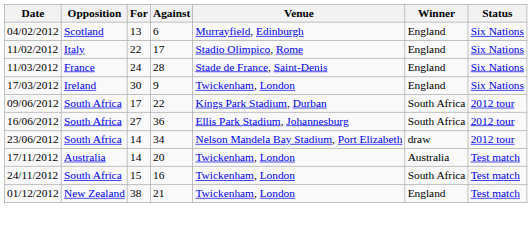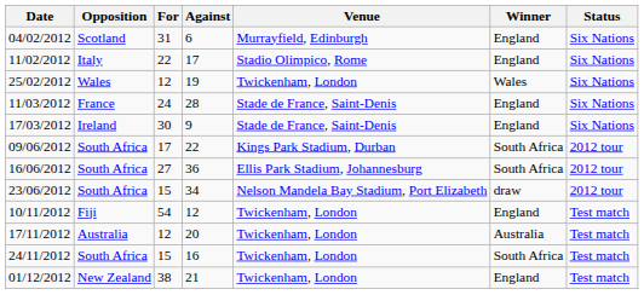 <table class="wikitable sortable">
 <tr>
 <th>Date</th>
 <th>Opposition</th>
 <th>For</th>
 <th>Against</th>
 <th>Venue</th>
 <th>Winner</th>
 <th>Status</th>
 </tr>
 <tr>
 <td>04/02/2012</td>
 <td><a href='#'>Scotland</a></td>
-<td>13</td>
+<td>31</td>
 <td>6</td>
 <td><a href='#'>Murrayfield</a>, <a href='#'>Edinburgh</a></td>
 <td>England</td>
 <td><a href='#'>Six Nations</a></td>
 </tr>
 <tr>
 <td>11/02/2012</td>
 <td><a href='#'>Italy</a></td>
 <td>22</td>
 <td>17</td>
 <td><a href='#'>Stadio Olimpico</a>, <a href='#'>Rome</a></td>
 <td>England</td>
+<td><a href='#'>Six Nations</a></td>
+</tr>
+<tr>
+<td>25/02/2012</td>
+<td><a href='#'>Wales</a></td>
+<td>12</td>
+<td>19</td>
+<td><a href='#'>Twickenham</a>, <a href='#'>London</a></td>
+<td>Wales</td>
 <td><a href='#'>Six Nations</a></td>
 </tr>
 <tr>
 <td>11/03/2012</td>
 <td><a href='#'>France</a></td>
 <td>24</td>
 <td>28</td>
 <td><a href='#'>Stade de France</a>, <a href='#'>Saint-Denis</a></td>
 <td>England</td>
 <td><a href='#'>Six Nations</a></td>
 </tr>
 <tr>
 <td>17/03/2012</td>
 <td><a href='#'>Ireland</a></td>
 <td>30</td>
 <td>9</td>
-<td><a href='#'>Twickenham</a>, <a href='#'>London</a></td>
+<td><a href='#'>Stade de France</a>, <a href='#'>Saint-Denis</a></td>
 <td>England</td>
 <td><a href='#'>Six Nations</a></td>
 </tr>
 <tr>
 <td>09/06/2012</td>
 <td><a href='#'>South Africa</a></td>
 <td>17</td>
 <td>22</td>
 <td><a href='#'>Kings Park Stadium</a>, <a href='#'>Durban</a></td>
 <td>South Africa</td>
 <td><a href='#'>2012 tour</a></td>
 </tr>
 <tr>
 <td>16/06/2012</td>
 <td><a href='#'>South Africa</a></td>
 <td>27</td>
 <td>36</td>
 <td><a href='#'>Ellis Park Stadium</a>, <a href='#'>Johannesburg</a></td>
 <td>South Africa</td>
 <td><a href='#'>2012 tour</a></td>
 </tr>
 <tr>
 <td>23/06/2012</td>
 <td><a href='#'>South Africa</a></td>
-<td>14</td>
+<td>15</td>
 <td>34</td>
 <td><a href='#'>Nelson Mandela Bay Stadium</a>, <a href='#'>Port Elizabeth</a></td>
 <td>draw</td>
 <td><a href='#'>2012 tour</a></td>
 </tr>
 <tr>
+<td>10/11/2012</td>
+<td><a href='#'>Fiji</a></td>
+<td>54</td>
+<td>12</td>
+<td><a href='#'>Twickenham</a>, <a href='#'>London</a></td>
+<td>England</td>
+<td><a href='#'>Test match</a></td>
+</tr>
+<tr>
 <td>17/11/2012</td>
 <td><a href='#'>Australia</a></td>
-<td>14</td>
+<td>12</td>
 <td>20</td>
 <td><a href='#'>Twickenham</a>, <a href='#'>London</a></td>
 <td>Australia</td>
 <td><a href='#'>Test match</a></td>
 </tr>
 <tr>
 <td>24/11/2012</td>
 <td><a href='#'>South Africa</a></td>
 <td>15</td>
 <td>16</td>
 <td><a href='#'>Twickenham</a>, <a href='#'>London</a></td>
 <td>South Africa</td>
 <td><a href='#'>Test match</a></td>
 </tr>
 <tr>
 <td>01/12/2012</td>
 <td><a href='#'>New Zealand</a></td>
 <td>38</td>
 <td>21</td>
 <td><a href='#'>Twickenham</a>, <a href='#'>London</a></td>
 <td>England</td>
 <td><a href='#'>Test match</a></td>
 </tr>
 </table>
